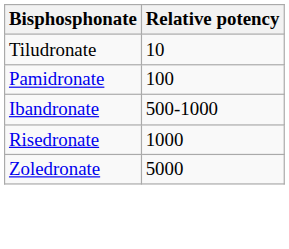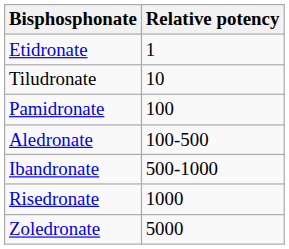 <table class="wikitable">
 <tr>
 <th>Bisphosphonate</th>
 <th>Relative potency</th>
+</tr>
+<tr>
+<td><a href='#'>Etidronate</a></td>
+<td>1</td>
 </tr>
 <tr>
 <td>Tiludronate</td>
 <td>10</td>
 </tr>
 <tr>
 <td><a href='#'>Pamidronate</a></td>
 <td>100</td>
+</tr>
+<tr>
+<td><a href='#'>Aledronate</a></td>
+<td>100-500</td>
 </tr>
 <tr>
 <td><a href='#'>Ibandronate</a></td>
 <td>500-1000</td>
 </tr>
 <tr>
 <td><a href='#'>Risedronate</a></td>
 <td>1000</td>
 </tr>
 <tr>
 <td><a href='#'>Zoledronate</a></td>
 <td>5000</td>
 </tr>
 </table>
